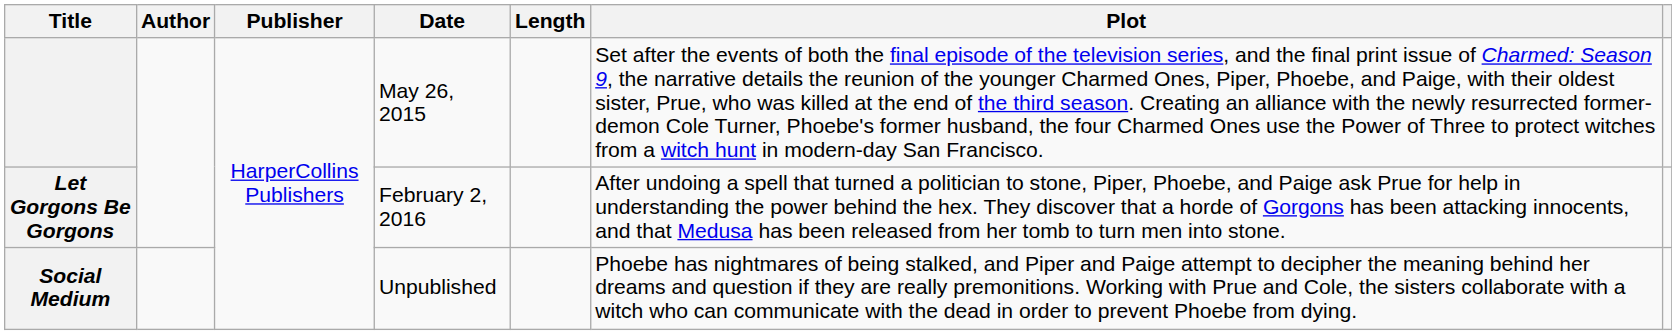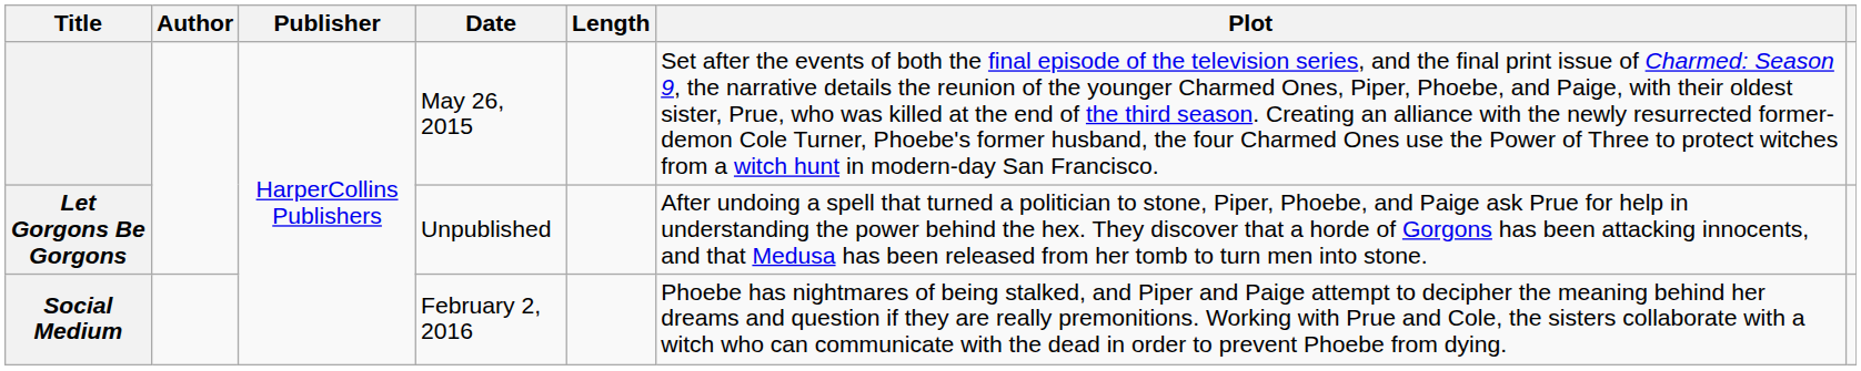 <table class="wikitable plainrowheaders sortable" style="margin-right: 0;">
 <tr>
 <th scope="col">Title</th>
 <th scope="col">Author</th>
 <th scope="col">Publisher</th>
 <th scope="col">Date</th>
 <th scope="col">Length</th>
 <th scope="col" class="unsortable">Plot</th>
 <th scope="col" class="unsortable"></th>
 </tr>
 <tr>
 <th scope="row"><em></em></th>
 <td rowspan="2"></td>
 <td style="text-align:center;" rowspan="3"><a href='#'>HarperCollins Publishers</a></td>
 <td>May 26, 2015</td>
 <td></td>
 <td>Set after the events of both the <a href='#'>final episode of the television series</a>, and the final print issue of <em><a href='#'>Charmed: Season 9</a></em>, the narrative details the reunion of the younger Charmed Ones, Piper, Phoebe, and Paige, with their oldest sister, Prue, who was killed at the end of <a href='#'>the third season</a>. Creating an alliance with the newly resurrected former-demon Cole Turner, Phoebe's former husband, the four Charmed Ones use the Power of Three to protect witches from a <a href='#'>witch hunt</a> in modern-day San Francisco.</td>
 <td style="text-align: center;"></td>
 </tr>
 <tr>
 <th scope="row"><em>Let Gorgons Be Gorgons</em></th>
-<td>February 2, 2016</td>
+<td>Unpublished</td>
 <td></td>
 <td>After undoing a spell that turned a politician to stone, Piper, Phoebe, and Paige ask Prue for help in understanding the power behind the hex. They discover that a horde of <a href='#'>Gorgons</a> has been attacking innocents, and that <a href='#'>Medusa</a> has been released from her tomb to turn men into stone.</td>
 <td style="text-align: center;"></td>
 </tr>
 <tr>
 <th scope="row"><em>Social Medium</em></th>
 <td></td>
-<td>Unpublished</td>
+<td>February 2, 2016</td>
 <td></td>
 <td>Phoebe has nightmares of being stalked, and Piper and Paige attempt to decipher the meaning behind her dreams and question if they are really premonitions. Working with Prue and Cole, the sisters collaborate with a witch who can communicate with the dead in order to prevent Phoebe from dying.</td>
 <td style="text-align: center;"></td>
 </tr>
 </table>
